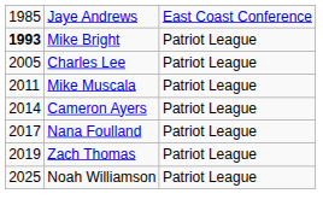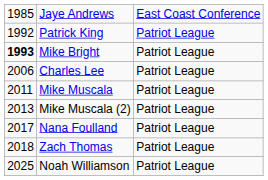 <table class="wikitable">
 <tr>
 <td>1985</td>
 <td><a href='#'>Jaye Andrews</a></td>
 <td><a href='#'>East Coast Conference</a></td>
 </tr>
 <tr>
+<td>1992</td>
+<td><a href='#'>Patrick King</a></td>
+<td><a href='#'>Patriot League</a></td>
+</tr>
+<tr>
 <td><strong>1993</strong></td>
 <td><a href='#'>Mike Bright</a></td>
 <td>Patriot League</td>
 </tr>
 <tr>
-<td>2005</td>
+<td>2006</td>
 <td><a href='#'>Charles Lee</a></td>
 <td>Patriot League</td>
 </tr>
 <tr>
 <td>2011</td>
 <td><a href='#'>Mike Muscala</a></td>
 <td>Patriot League</td>
 </tr>
 <tr>
-<td>2014</td>
-<td><a href='#'>Cameron Ayers</a></td>
+<td>2013</td>
+<td>Mike Muscala (2)</td>
 <td>Patriot League</td>
 </tr>
 <tr>
 <td>2017</td>
 <td><a href='#'>Nana Foulland</a></td>
 <td>Patriot League</td>
 </tr>
 <tr>
-<td>2019</td>
+<td>2018</td>
 <td><a href='#'>Zach Thomas</a></td>
 <td>Patriot League</td>
 </tr>
 <tr>
 <td>2025</td>
 <td>Noah Williamson</td>
 <td>Patriot League</td>
 </tr>
 </table>
